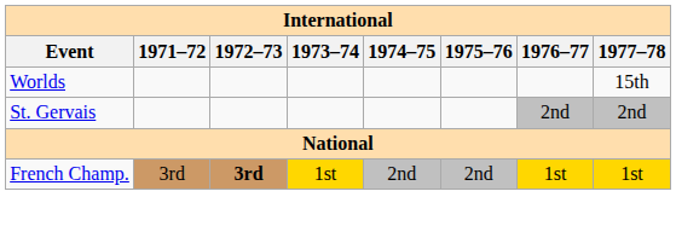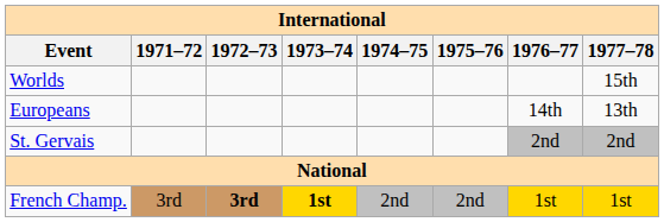 <table class="wikitable" style="text-align:center">
 <tr>
 <th style="background-color: #ffdead; " colspan=8 align=center><strong>International</strong></th>
 </tr>
 <tr>
 <th>Event</th>
 <th>1971–72</th>
 <th>1972–73</th>
 <th>1973–74</th>
 <th>1974–75</th>
 <th>1975–76</th>
 <th>1976–77</th>
 <th>1977–78</th>
 </tr>
 <tr>
 <td align=left><a href='#'>Worlds</a></td>
 <td></td>
 <td></td>
 <td></td>
 <td></td>
 <td></td>
 <td></td>
 <td>15th</td>
 </tr>
 <tr>
+<td align=left><a href='#'>Europeans</a></td>
+<td></td>
+<td></td>
+<td></td>
+<td></td>
+<td></td>
+<td>14th</td>
+<td>13th</td>
+</tr>
+<tr>
 <td align=left><a href='#'>St. Gervais</a></td>
 <td></td>
 <td></td>
 <td></td>
 <td></td>
 <td></td>
 <td bgcolor=silver>2nd</td>
 <td bgcolor=silver>2nd</td>
 </tr>
 <tr>
 <th style="background-color: #ffdead; " colspan=8 align=center><strong>National</strong></th>
 </tr>
 <tr>
 <td align=left><a href='#'>French Champ.</a></td>
 <td bgcolor=cc9966>3rd</td>
 <td bgcolor=cc9966><strong>3rd</strong></td>
-<td bgcolor=gold>1st</td>
+<td bgcolor=gold><strong>1st</strong></td>
 <td bgcolor=silver>2nd</td>
 <td bgcolor=silver>2nd</td>
 <td bgcolor=gold>1st</td>
 <td bgcolor=gold>1st</td>
 </tr>
 </table>
